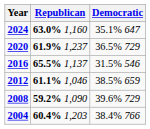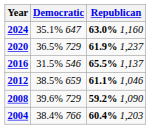 <table class="wikitable" style="float:right; font-size:95%;">
 <tr bgcolor=lightgrey>
 <th>Year</th>
+<th><a href='#'>Democratic</a></th>
 <th><a href='#'>Republican</a></th>
-<th><a href='#'>Democratic</a></th>
 </tr>
 <tr>
 <td style="text-align:center;" ><strong><a href='#'>2024</a></strong></td>
+<td style="text-align:center;" >35.1% <em>647</em></td>
 <td style="text-align:center;" ><strong>63.0%</strong> <em>1,160</em></td>
-<td style="text-align:center;" >35.1% <em>647</em></td>
 </tr>
 <tr>
 <td style="text-align:center;" ><strong><a href='#'>2020</a></strong></td>
+<td style="text-align:center;" >36.5% <em>729</em></td>
 <td style="text-align:center;" ><strong>61.9%</strong> <em>1,237</em></td>
-<td style="text-align:center;" >36.5% <em>729</em></td>
 </tr>
 <tr>
 <td style="text-align:center;" ><strong><a href='#'>2016</a></strong></td>
+<td style="text-align:center;" >31.5% <em>546</em></td>
 <td style="text-align:center;" ><strong>65.5%</strong> <em>1,137</em></td>
-<td style="text-align:center;" >31.5% <em>546</em></td>
 </tr>
 <tr>
 <td style="text-align:center;" ><strong><a href='#'>2012</a></strong></td>
+<td style="text-align:center;" >38.5% <em>659</em></td>
 <td style="text-align:center;" ><strong>61.1%</strong> <em>1,046</em></td>
-<td style="text-align:center;" >38.5% <em>659</em></td>
 </tr>
 <tr>
 <td style="text-align:center;" ><strong><a href='#'>2008</a></strong></td>
+<td style="text-align:center;" >39.6% <em>729</em></td>
 <td style="text-align:center;" ><strong>59.2%</strong> <em>1,090</em></td>
-<td style="text-align:center;" >39.6% <em>729</em></td>
 </tr>
 <tr>
 <td style="text-align:center;" ><strong><a href='#'>2004</a></strong></td>
+<td style="text-align:center;" >38.4% <em>766</em></td>
 <td style="text-align:center;" ><strong>60.4%</strong> <em>1,203</em></td>
-<td style="text-align:center;" >38.4% <em>766</em></td>
 </tr>
 </table>
